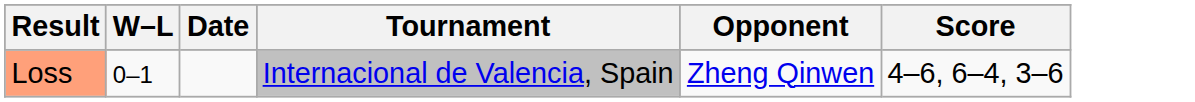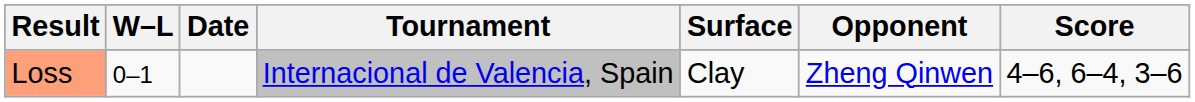 <table class="sortable wikitable">
 <tr>
 <th>Result</th>
 <th class="unsortable">W–L</th>
 <th>Date</th>
 <th>Tournament</th>
+<th>Surface</th>
 <th>Opponent</th>
 <th class="unsortable">Score</th>
 </tr>
 <tr>
 <td bgcolor=FFA07A>Loss</td>
 <td><small>0–1</small></td>
 <td><a href='#'></a></td>
 <td bgcolor=silver><a href='#'>Internacional de Valencia</a>, Spain</td>
+<td>Clay</td>
 <td> <a href='#'>Zheng Qinwen</a></td>
 <td>4–6, 6–4, 3–6</td>
 </tr>
 </table>
